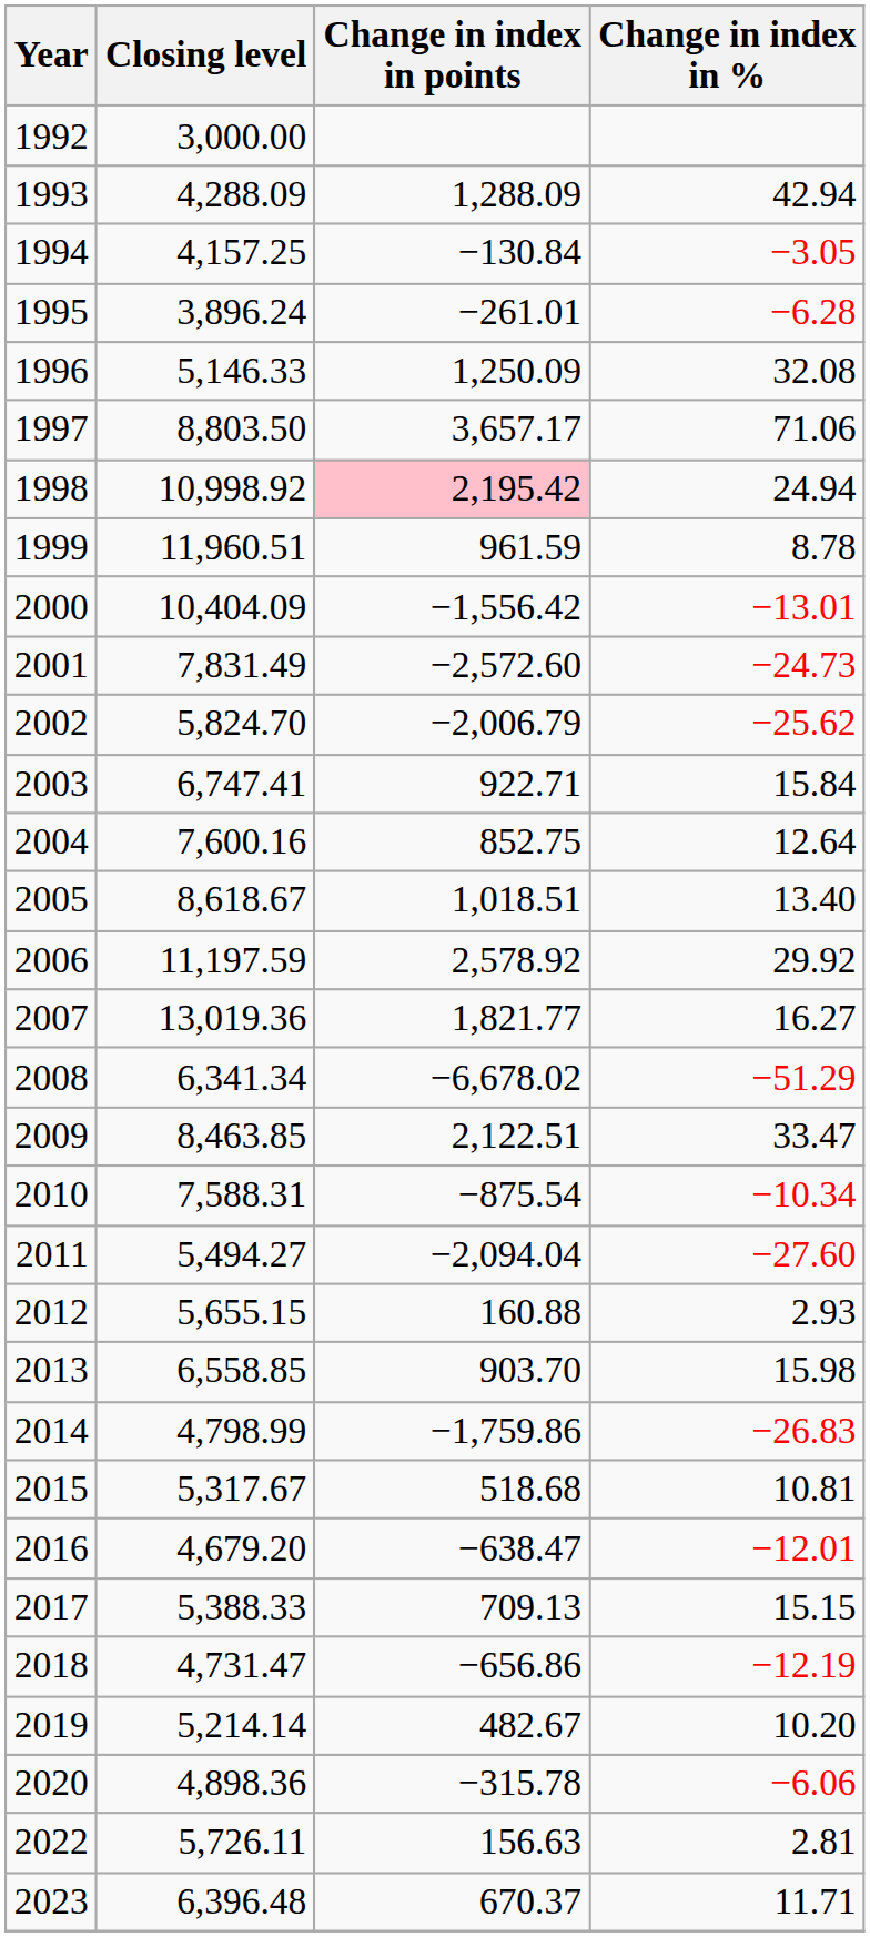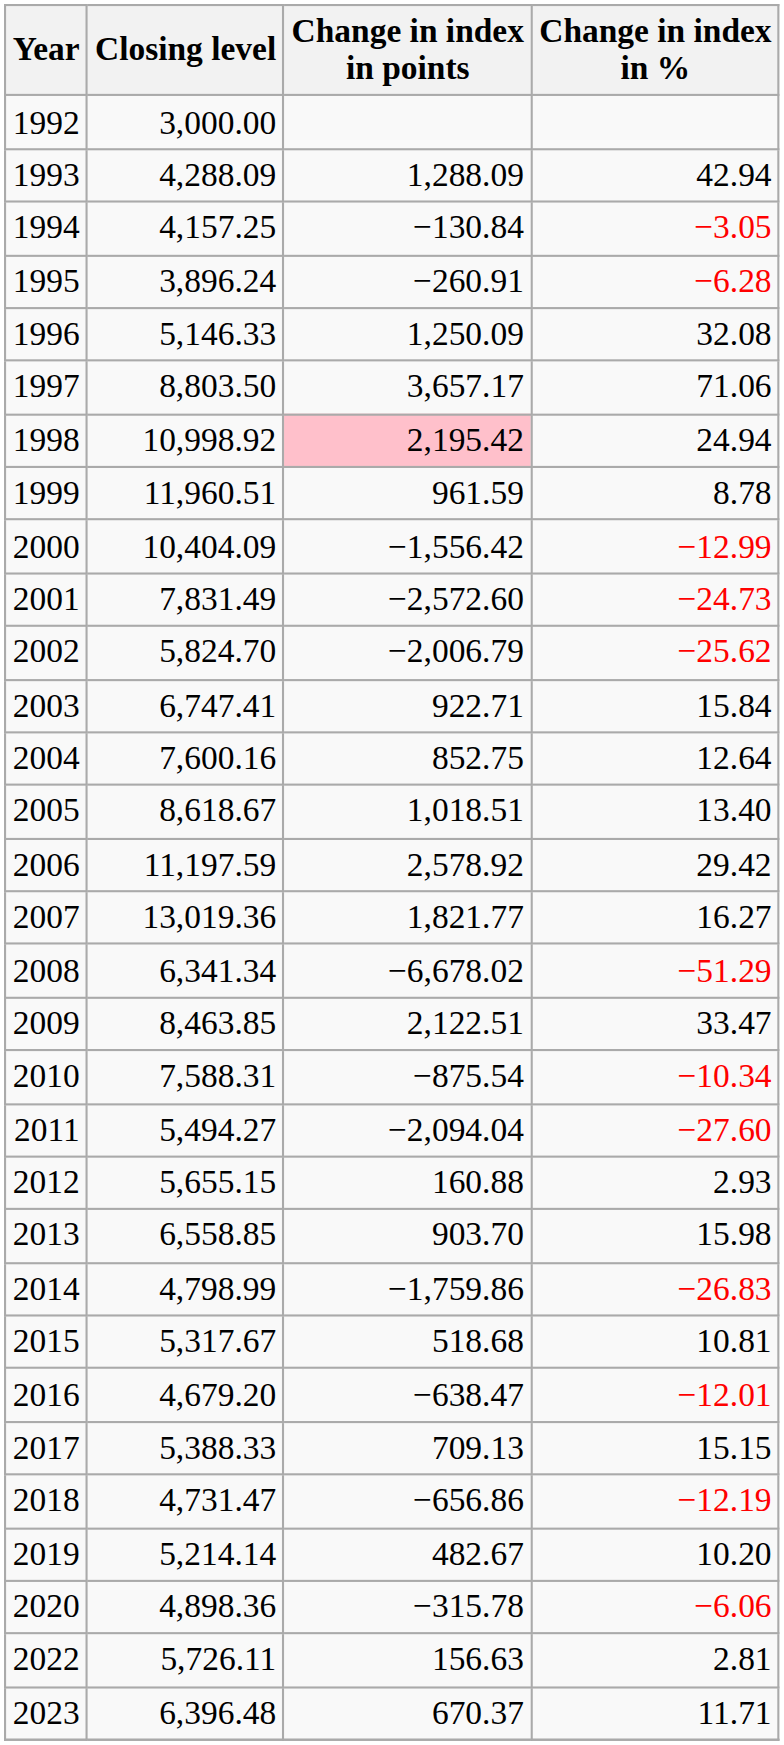 <table class="wikitable sortable" style="text-align:right">
 <tr>
 <th>Year</th>
 <th>Closing level</th>
 <th>Change in index<br>in points</th>
 <th>Change in index<br>in %</th>
 </tr>
 <tr>
 <td>1992</td>
 <td>3,000.00</td>
 <td></td>
 <td></td>
 </tr>
 <tr>
 <td>1993</td>
 <td>4,288.09</td>
 <td>1,288.09</td>
 <td>42.94</td>
 </tr>
 <tr>
 <td>1994</td>
 <td>4,157.25</td>
 <td>−130.84</td>
 <td style="color:red">−3.05</td>
 </tr>
 <tr>
 <td>1995</td>
 <td>3,896.24</td>
-<td>−261.01</td>
+<td>−260.91</td>
 <td style="color:red">−6.28</td>
 </tr>
 <tr>
 <td>1996</td>
 <td>5,146.33</td>
 <td>1,250.09</td>
 <td>32.08</td>
 </tr>
 <tr>
 <td>1997</td>
 <td>8,803.50</td>
 <td>3,657.17</td>
 <td>71.06</td>
 </tr>
 <tr>
 <td>1998</td>
 <td>10,998.92</td>
 <td style="background: pink;">2,195.42</td>
 <td>24.94</td>
 </tr>
 <tr>
 <td>1999</td>
 <td>11,960.51</td>
 <td>961.59</td>
 <td>8.78</td>
 </tr>
 <tr>
 <td>2000</td>
 <td>10,404.09</td>
 <td>−1,556.42</td>
-<td style="color:red">−13.01</td>
+<td style="color:red">−12.99</td>
 </tr>
 <tr>
 <td>2001</td>
 <td>7,831.49</td>
 <td>−2,572.60</td>
 <td style="color:red">−24.73</td>
 </tr>
 <tr>
 <td>2002</td>
 <td>5,824.70</td>
 <td>−2,006.79</td>
 <td style="color:red">−25.62</td>
 </tr>
 <tr>
 <td>2003</td>
 <td>6,747.41</td>
 <td>922.71</td>
 <td>15.84</td>
 </tr>
 <tr>
 <td>2004</td>
 <td>7,600.16</td>
 <td>852.75</td>
 <td>12.64</td>
 </tr>
 <tr>
 <td>2005</td>
 <td>8,618.67</td>
 <td>1,018.51</td>
 <td>13.40</td>
 </tr>
 <tr>
 <td>2006</td>
 <td>11,197.59</td>
 <td>2,578.92</td>
-<td>29.92</td>
+<td>29.42</td>
 </tr>
 <tr>
 <td>2007</td>
 <td>13,019.36</td>
 <td>1,821.77</td>
 <td>16.27</td>
 </tr>
 <tr>
 <td>2008</td>
 <td>6,341.34</td>
 <td>−6,678.02</td>
 <td style="color:red">−51.29</td>
 </tr>
 <tr>
 <td>2009</td>
 <td>8,463.85</td>
 <td>2,122.51</td>
 <td>33.47</td>
 </tr>
 <tr>
 <td>2010</td>
 <td>7,588.31</td>
 <td>−875.54</td>
 <td style="color:red">−10.34</td>
 </tr>
 <tr>
 <td>2011</td>
 <td>5,494.27</td>
 <td>−2,094.04</td>
 <td style="color:red">−27.60</td>
 </tr>
 <tr>
 <td>2012</td>
 <td>5,655.15</td>
 <td>160.88</td>
 <td>2.93</td>
 </tr>
 <tr>
 <td>2013</td>
 <td>6,558.85</td>
 <td>903.70</td>
 <td>15.98</td>
 </tr>
 <tr>
 <td>2014</td>
 <td>4,798.99</td>
 <td>−1,759.86</td>
 <td style="color:red">−26.83</td>
 </tr>
 <tr>
 <td>2015</td>
 <td>5,317.67</td>
 <td>518.68</td>
 <td>10.81</td>
 </tr>
 <tr>
 <td>2016</td>
 <td>4,679.20</td>
 <td>−638.47</td>
 <td style="color:red">−12.01</td>
 </tr>
 <tr>
 <td>2017</td>
 <td>5,388.33</td>
 <td>709.13</td>
 <td>15.15</td>
 </tr>
 <tr>
 <td>2018</td>
 <td>4,731.47</td>
 <td>−656.86</td>
 <td style="color:red">−12.19</td>
 </tr>
 <tr>
 <td>2019</td>
 <td>5,214.14</td>
 <td>482.67</td>
 <td>10.20</td>
 </tr>
 <tr>
 <td>2020</td>
 <td>4,898.36</td>
 <td>−315.78</td>
 <td style="color:red">−6.06</td>
 </tr>
 <tr>
 <td>2022</td>
 <td>5,726.11</td>
 <td>156.63</td>
 <td>2.81</td>
 </tr>
 <tr>
 <td>2023</td>
 <td>6,396.48</td>
 <td>670.37</td>
 <td>11.71</td>
 </tr>
 <tr>
 </tr>
 </table>
